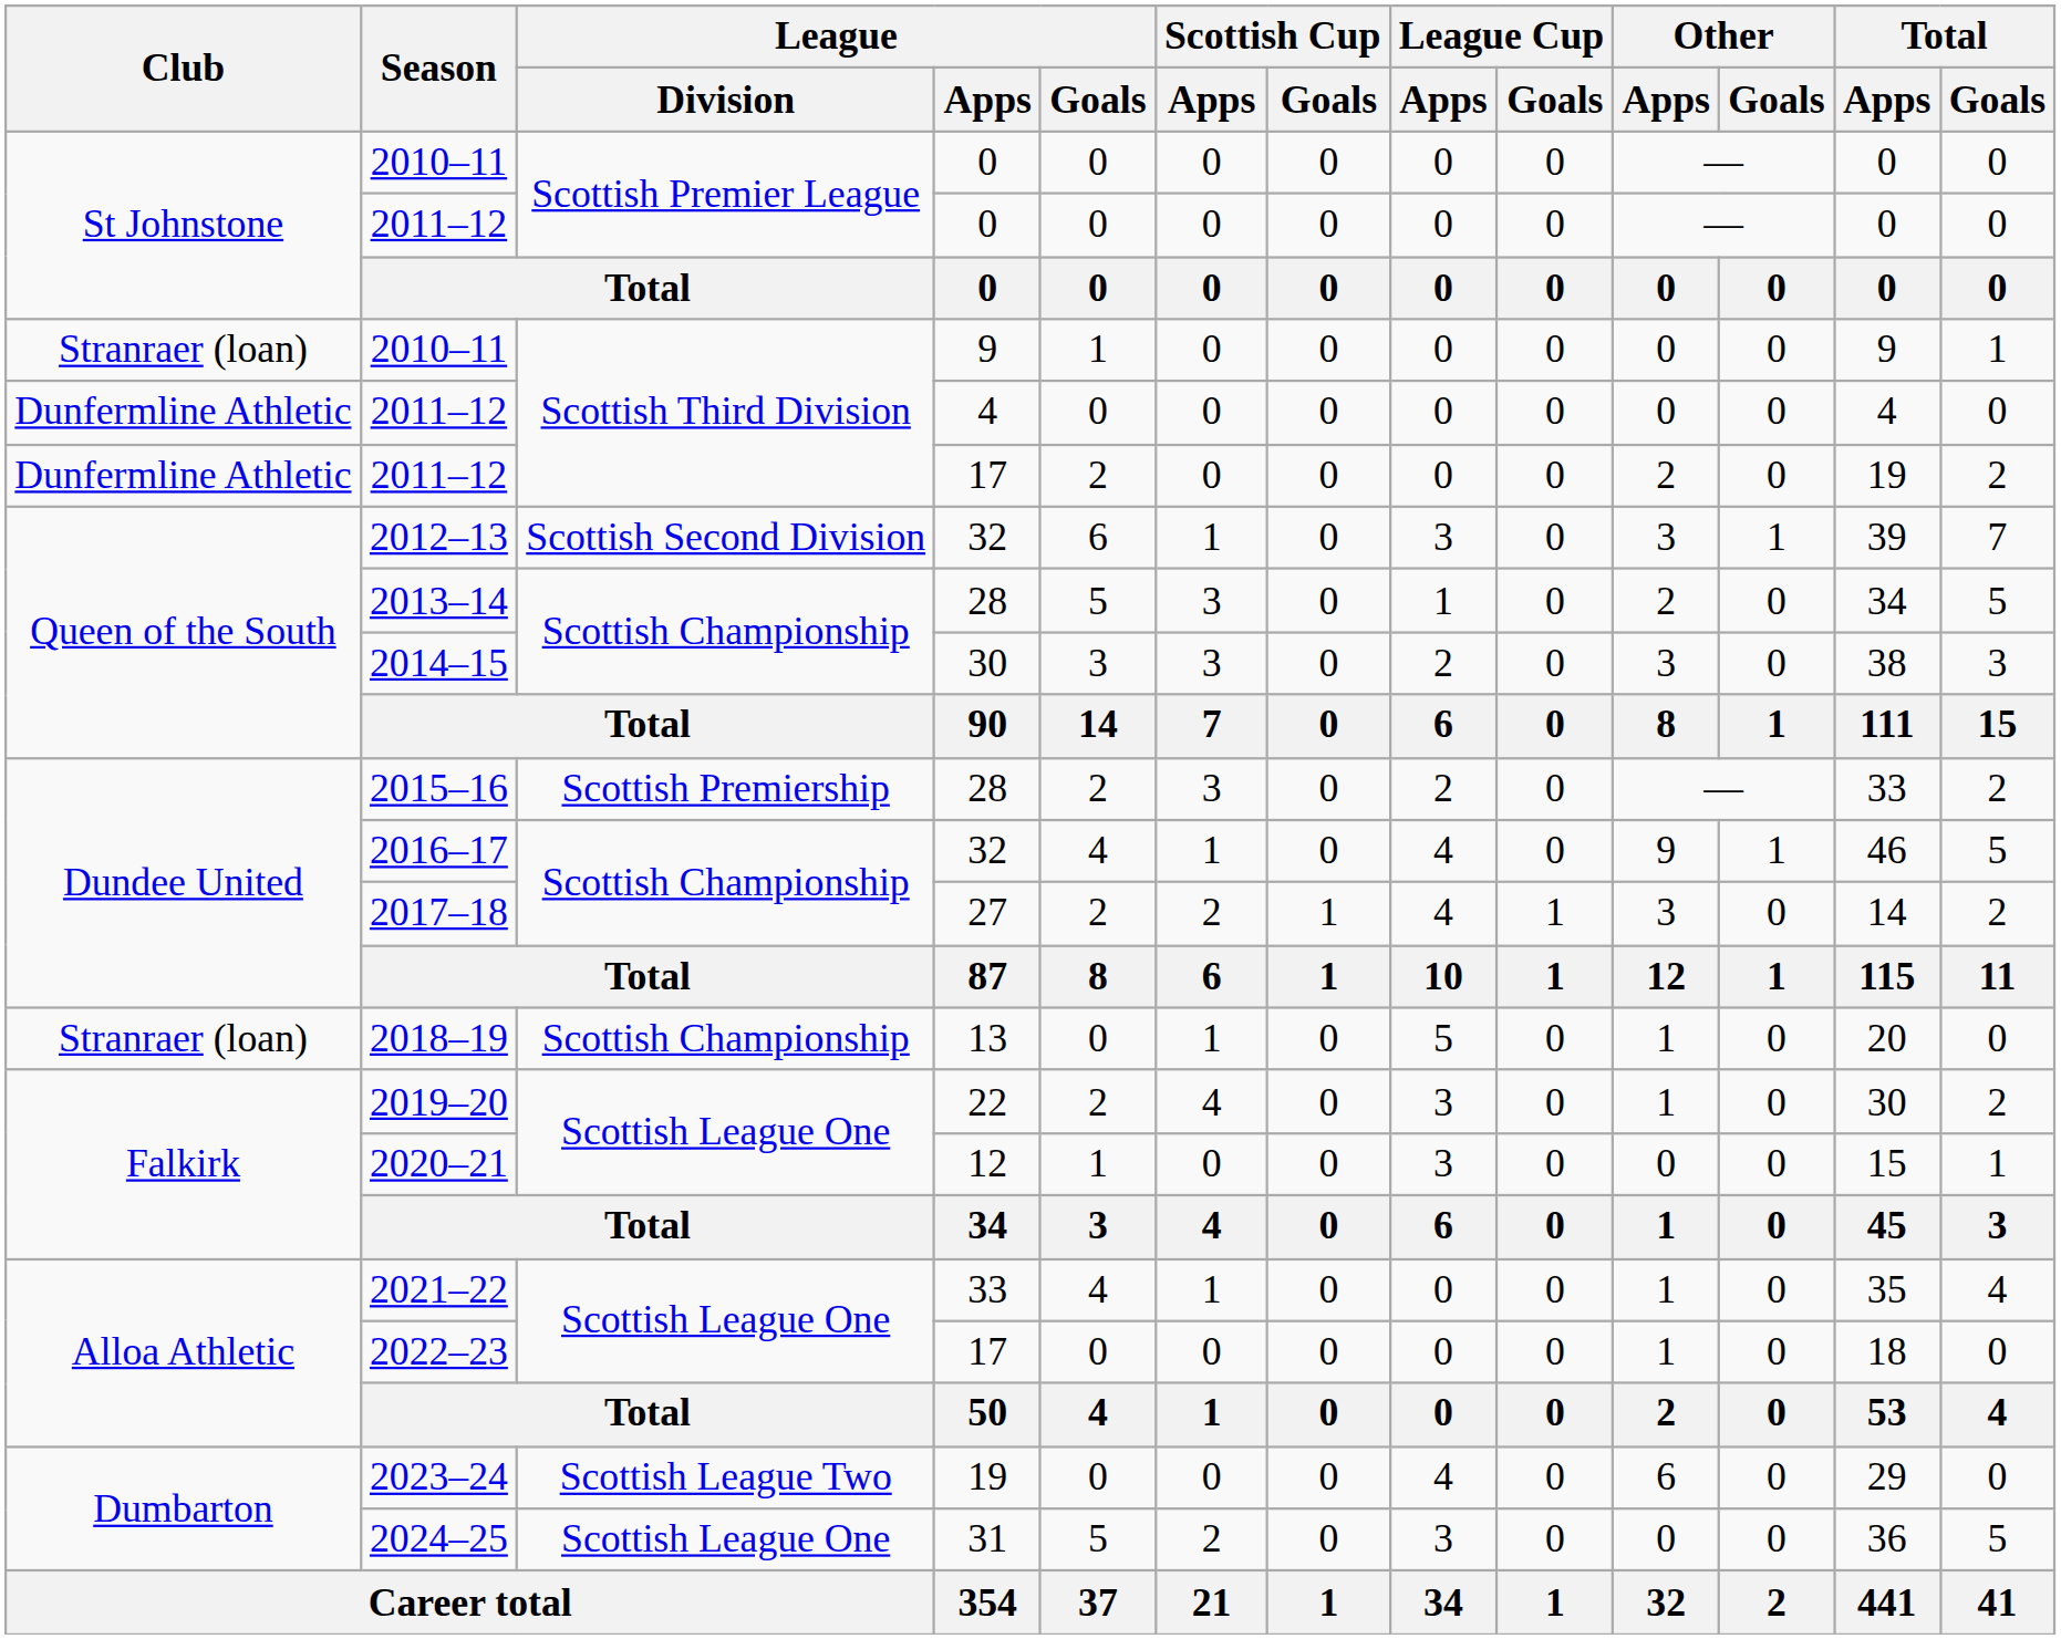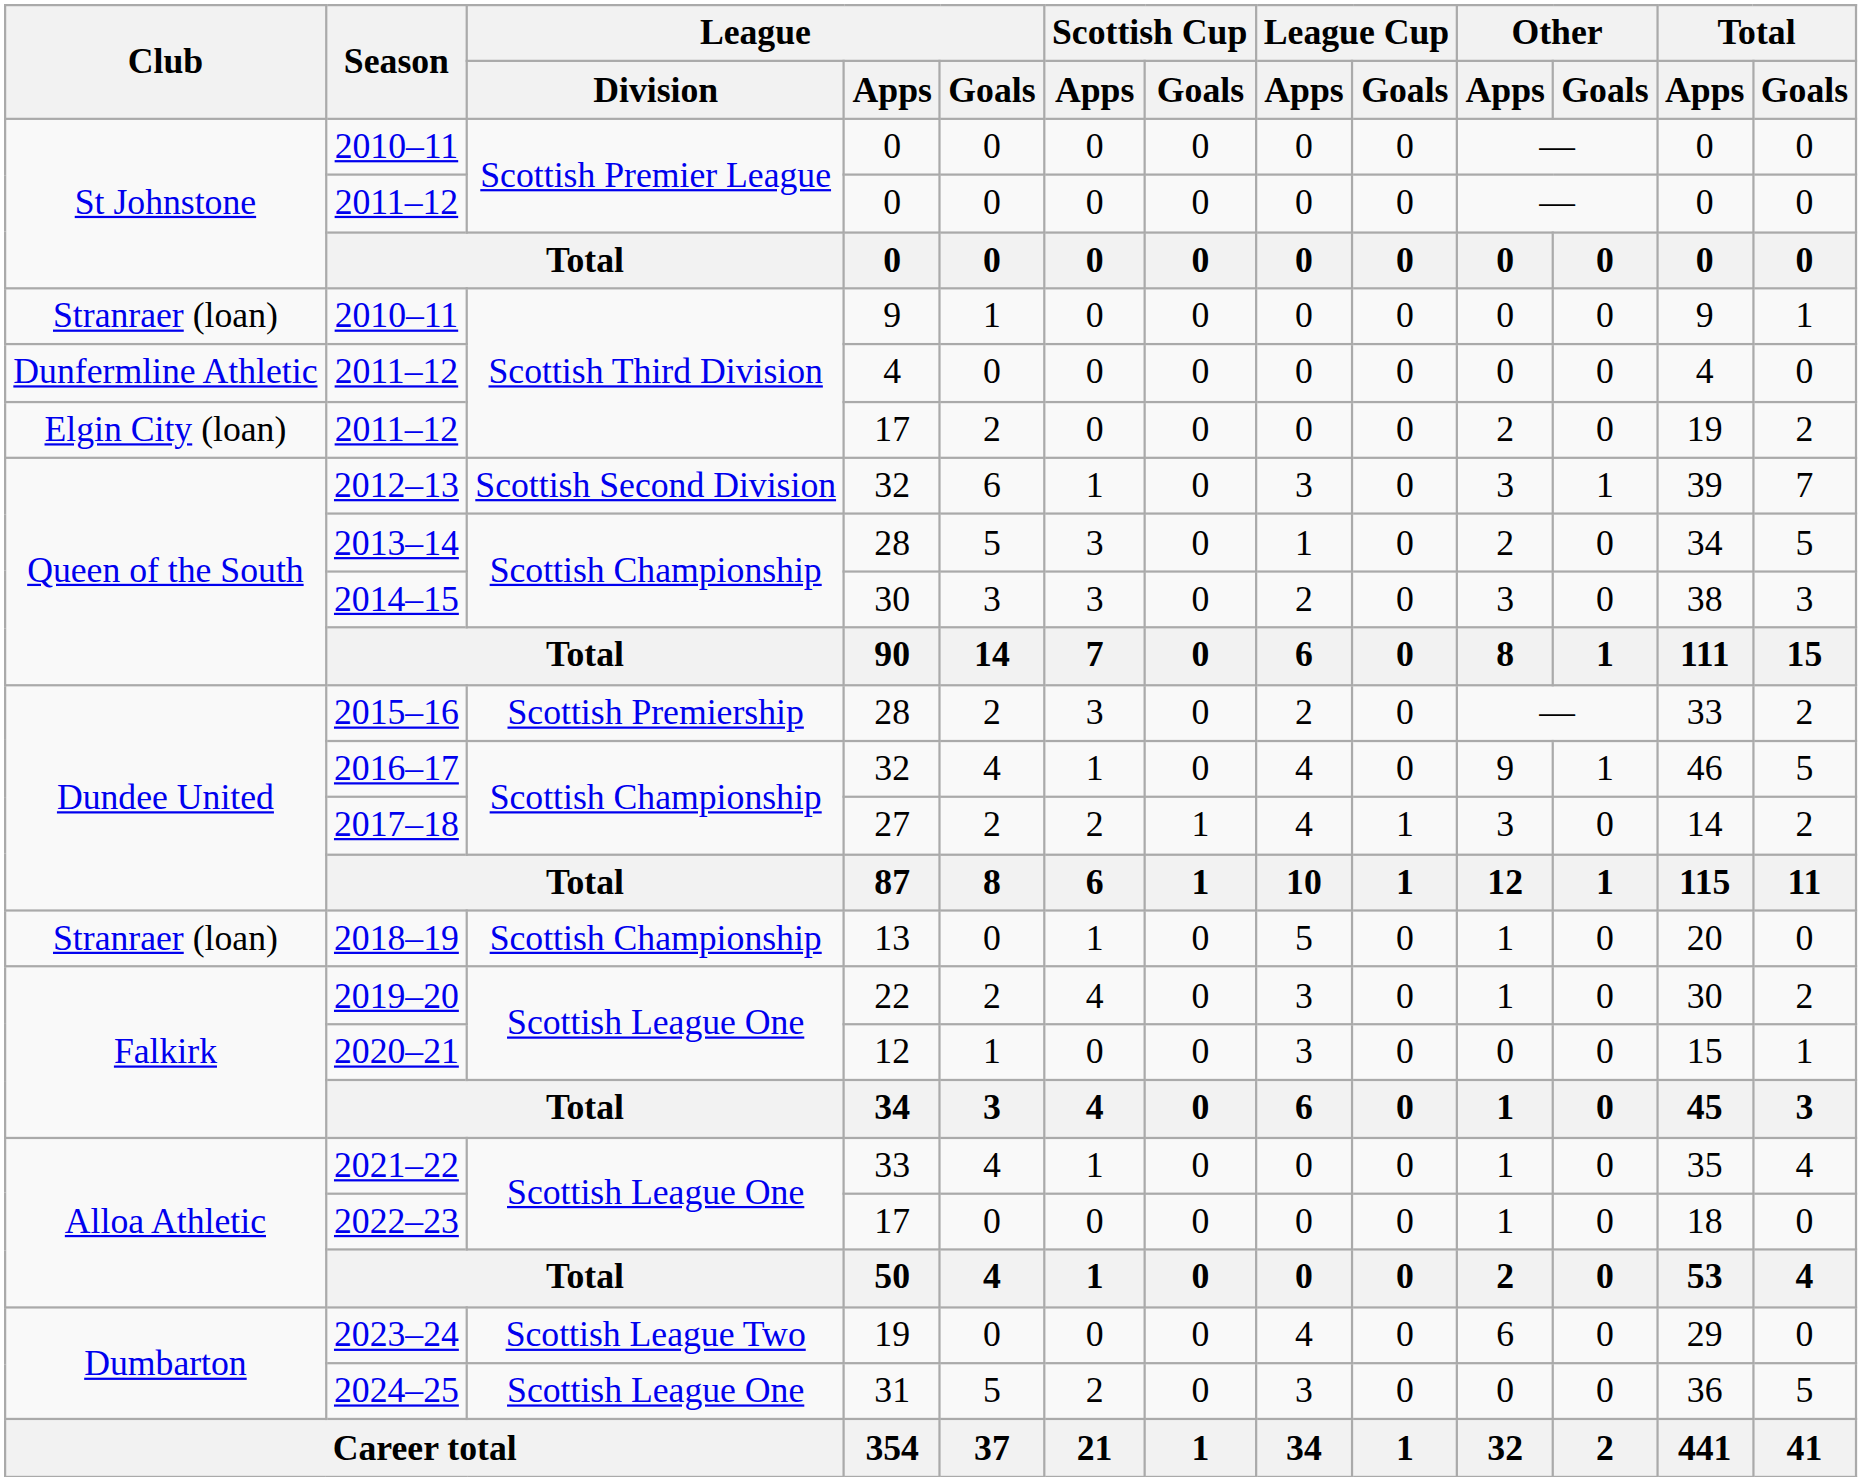 <table class="wikitable" style="text-align: center">
 <tr>
 <th rowspan="2">Club</th>
 <th rowspan="2">Season</th>
 <th colspan="3">League</th>
 <th colspan="2">Scottish Cup</th>
 <th colspan="2">League Cup</th>
 <th colspan="2">Other</th>
 <th colspan="2">Total</th>
 </tr>
 <tr>
 <th>Division</th>
 <th>Apps</th>
 <th>Goals</th>
 <th>Apps</th>
 <th>Goals</th>
 <th>Apps</th>
 <th>Goals</th>
 <th>Apps</th>
 <th>Goals</th>
 <th>Apps</th>
 <th>Goals</th>
 </tr>
 <tr>
 <td rowspan="3"><a href='#'>St Johnstone</a></td>
 <td><a href='#'>2010–11</a></td>
 <td rowspan="2"><a href='#'>Scottish Premier League</a></td>
 <td>0</td>
 <td>0</td>
 <td>0</td>
 <td>0</td>
 <td>0</td>
 <td>0</td>
 <td colspan="2">—</td>
 <td>0</td>
 <td>0</td>
 </tr>
 <tr>
 <td><a href='#'>2011–12</a></td>
 <td>0</td>
 <td>0</td>
 <td>0</td>
 <td>0</td>
 <td>0</td>
 <td>0</td>
 <td colspan="2">—</td>
 <td>0</td>
 <td>0</td>
 </tr>
 <tr>
 <th colspan="2">Total</th>
 <th>0</th>
 <th>0</th>
 <th>0</th>
 <th>0</th>
 <th>0</th>
 <th>0</th>
 <th>0</th>
 <th>0</th>
 <th>0</th>
 <th>0</th>
 </tr>
 <tr>
 <td><a href='#'>Stranraer</a> (loan)</td>
 <td><a href='#'>2010–11</a></td>
 <td rowspan="3"><a href='#'>Scottish Third Division</a></td>
 <td>9</td>
 <td>1</td>
 <td>0</td>
 <td>0</td>
 <td>0</td>
 <td>0</td>
 <td>0</td>
 <td>0</td>
 <td>9</td>
 <td>1</td>
 </tr>
 <tr>
 <td><a href='#'>Dunfermline Athletic</a></td>
 <td><a href='#'>2011–12</a></td>
 <td>4</td>
 <td>0</td>
 <td>0</td>
 <td>0</td>
 <td>0</td>
 <td>0</td>
 <td>0</td>
 <td>0</td>
 <td>4</td>
 <td>0</td>
 </tr>
 <tr>
-<td><a href='#'>Dunfermline Athletic</a></td>
+<td><a href='#'>Elgin City</a> (loan)</td>
 <td><a href='#'>2011–12</a></td>
 <td>17</td>
 <td>2</td>
 <td>0</td>
 <td>0</td>
 <td>0</td>
 <td>0</td>
 <td>2</td>
 <td>0</td>
 <td>19</td>
 <td>2</td>
 </tr>
 <tr>
 <td rowspan="4"><a href='#'>Queen of the South</a></td>
 <td><a href='#'>2012–13</a></td>
 <td><a href='#'>Scottish Second Division</a></td>
 <td>32</td>
 <td>6</td>
 <td>1</td>
 <td>0</td>
 <td>3</td>
 <td>0</td>
 <td>3</td>
 <td>1</td>
 <td>39</td>
 <td>7</td>
 </tr>
 <tr>
 <td><a href='#'>2013–14</a></td>
 <td rowspan="2"><a href='#'>Scottish Championship</a></td>
 <td>28</td>
 <td>5</td>
 <td>3</td>
 <td>0</td>
 <td>1</td>
 <td>0</td>
 <td>2</td>
 <td>0</td>
 <td>34</td>
 <td>5</td>
 </tr>
 <tr>
 <td><a href='#'>2014–15</a></td>
 <td>30</td>
 <td>3</td>
 <td>3</td>
 <td>0</td>
 <td>2</td>
 <td>0</td>
 <td>3</td>
 <td>0</td>
 <td>38</td>
 <td>3</td>
 </tr>
 <tr>
 <th colspan="2">Total</th>
 <th>90</th>
 <th>14</th>
 <th>7</th>
 <th>0</th>
 <th>6</th>
 <th>0</th>
 <th>8</th>
 <th>1</th>
 <th>111</th>
 <th>15</th>
 </tr>
 <tr>
 <td rowspan="4"><a href='#'>Dundee United</a></td>
 <td><a href='#'>2015–16</a></td>
 <td><a href='#'>Scottish Premiership</a></td>
 <td>28</td>
 <td>2</td>
 <td>3</td>
 <td>0</td>
 <td>2</td>
 <td>0</td>
 <td colspan="2">—</td>
 <td>33</td>
 <td>2</td>
 </tr>
 <tr>
 <td><a href='#'>2016–17</a></td>
 <td rowspan="2"><a href='#'>Scottish Championship</a></td>
 <td>32</td>
 <td>4</td>
 <td>1</td>
 <td>0</td>
 <td>4</td>
 <td>0</td>
 <td>9</td>
 <td>1</td>
 <td>46</td>
 <td>5</td>
 </tr>
 <tr>
 <td><a href='#'>2017–18</a></td>
 <td>27</td>
 <td>2</td>
 <td>2</td>
 <td>1</td>
 <td>4</td>
 <td>1</td>
 <td>3</td>
 <td>0</td>
 <td>14</td>
 <td>2</td>
 </tr>
 <tr>
 <th colspan="2">Total</th>
 <th>87</th>
 <th>8</th>
 <th>6</th>
 <th>1</th>
 <th>10</th>
 <th>1</th>
 <th>12</th>
 <th>1</th>
 <th>115</th>
 <th>11</th>
 </tr>
 <tr>
 <td><a href='#'>Stranraer</a> (loan)</td>
 <td><a href='#'>2018–19</a></td>
 <td><a href='#'>Scottish Championship</a></td>
 <td>13</td>
 <td>0</td>
 <td>1</td>
 <td>0</td>
 <td>5</td>
 <td>0</td>
 <td>1</td>
 <td>0</td>
 <td>20</td>
 <td>0</td>
 </tr>
 <tr>
 <td rowspan="3"><a href='#'>Falkirk</a></td>
 <td><a href='#'>2019–20</a></td>
 <td rowspan="2"><a href='#'>Scottish League One</a></td>
 <td>22</td>
 <td>2</td>
 <td>4</td>
 <td>0</td>
 <td>3</td>
 <td>0</td>
 <td>1</td>
 <td>0</td>
 <td>30</td>
 <td>2</td>
 </tr>
 <tr>
 <td><a href='#'>2020–21</a></td>
 <td>12</td>
 <td>1</td>
 <td>0</td>
 <td>0</td>
 <td>3</td>
 <td>0</td>
 <td>0</td>
 <td>0</td>
 <td>15</td>
 <td>1</td>
 </tr>
 <tr>
 <th colspan="2">Total</th>
 <th>34</th>
 <th>3</th>
 <th>4</th>
 <th>0</th>
 <th>6</th>
 <th>0</th>
 <th>1</th>
 <th>0</th>
 <th>45</th>
 <th>3</th>
 </tr>
 <tr>
 <td rowspan="3"><a href='#'>Alloa Athletic</a></td>
 <td><a href='#'>2021–22</a></td>
 <td rowspan="2"><a href='#'>Scottish League One</a></td>
 <td>33</td>
 <td>4</td>
 <td>1</td>
 <td>0</td>
 <td>0</td>
 <td>0</td>
 <td>1</td>
 <td>0</td>
 <td>35</td>
 <td>4</td>
 </tr>
 <tr>
 <td><a href='#'>2022–23</a></td>
 <td>17</td>
 <td>0</td>
 <td>0</td>
 <td>0</td>
 <td>0</td>
 <td>0</td>
 <td>1</td>
 <td>0</td>
 <td>18</td>
 <td>0</td>
 </tr>
 <tr>
 <th colspan="2">Total</th>
 <th>50</th>
 <th>4</th>
 <th>1</th>
 <th>0</th>
 <th>0</th>
 <th>0</th>
 <th>2</th>
 <th>0</th>
 <th>53</th>
 <th>4</th>
 </tr>
 <tr>
 <td rowspan="2"><a href='#'>Dumbarton</a></td>
 <td><a href='#'>2023–24</a></td>
 <td><a href='#'>Scottish League Two</a></td>
 <td>19</td>
 <td>0</td>
 <td>0</td>
 <td>0</td>
 <td>4</td>
 <td>0</td>
 <td>6</td>
 <td>0</td>
 <td>29</td>
 <td>0</td>
 </tr>
 <tr>
 <td><a href='#'>2024–25</a></td>
 <td><a href='#'>Scottish League One</a></td>
 <td>31</td>
 <td>5</td>
 <td>2</td>
 <td>0</td>
 <td>3</td>
 <td>0</td>
 <td>0</td>
 <td>0</td>
 <td>36</td>
 <td>5</td>
 </tr>
 <tr>
 <th colspan="3">Career total</th>
 <th>354</th>
 <th>37</th>
 <th>21</th>
 <th>1</th>
 <th>34</th>
 <th>1</th>
 <th>32</th>
 <th>2</th>
 <th>441</th>
 <th>41</th>
 </tr>
 </table>
